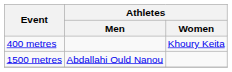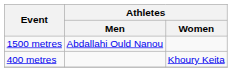 <table class=wikitable style="font-size:90%">
 <tr>
 <th rowspan=2>Event</th>
 <th colspan=2>Athletes</th>
 </tr>
 <tr>
 <th>Men</th>
 <th>Women</th>
 </tr>
 <tr>
+<td><a href='#'>1500 metres</a></td>
+<td><a href='#'>Abdallahi Ould Nanou</a></td>
+<td></td>
+</tr>
+<tr>
 <td><a href='#'>400 metres</a></td>
 <td></td>
 <td><a href='#'>Khoury Keita</a></td>
 </tr>
 <tr>
-<td><a href='#'>1500 metres</a></td>
-<td><a href='#'>Abdallahi Ould Nanou</a></td>
-<td></td>
-</tr>
-<tr>
 </tr>
 </table>
